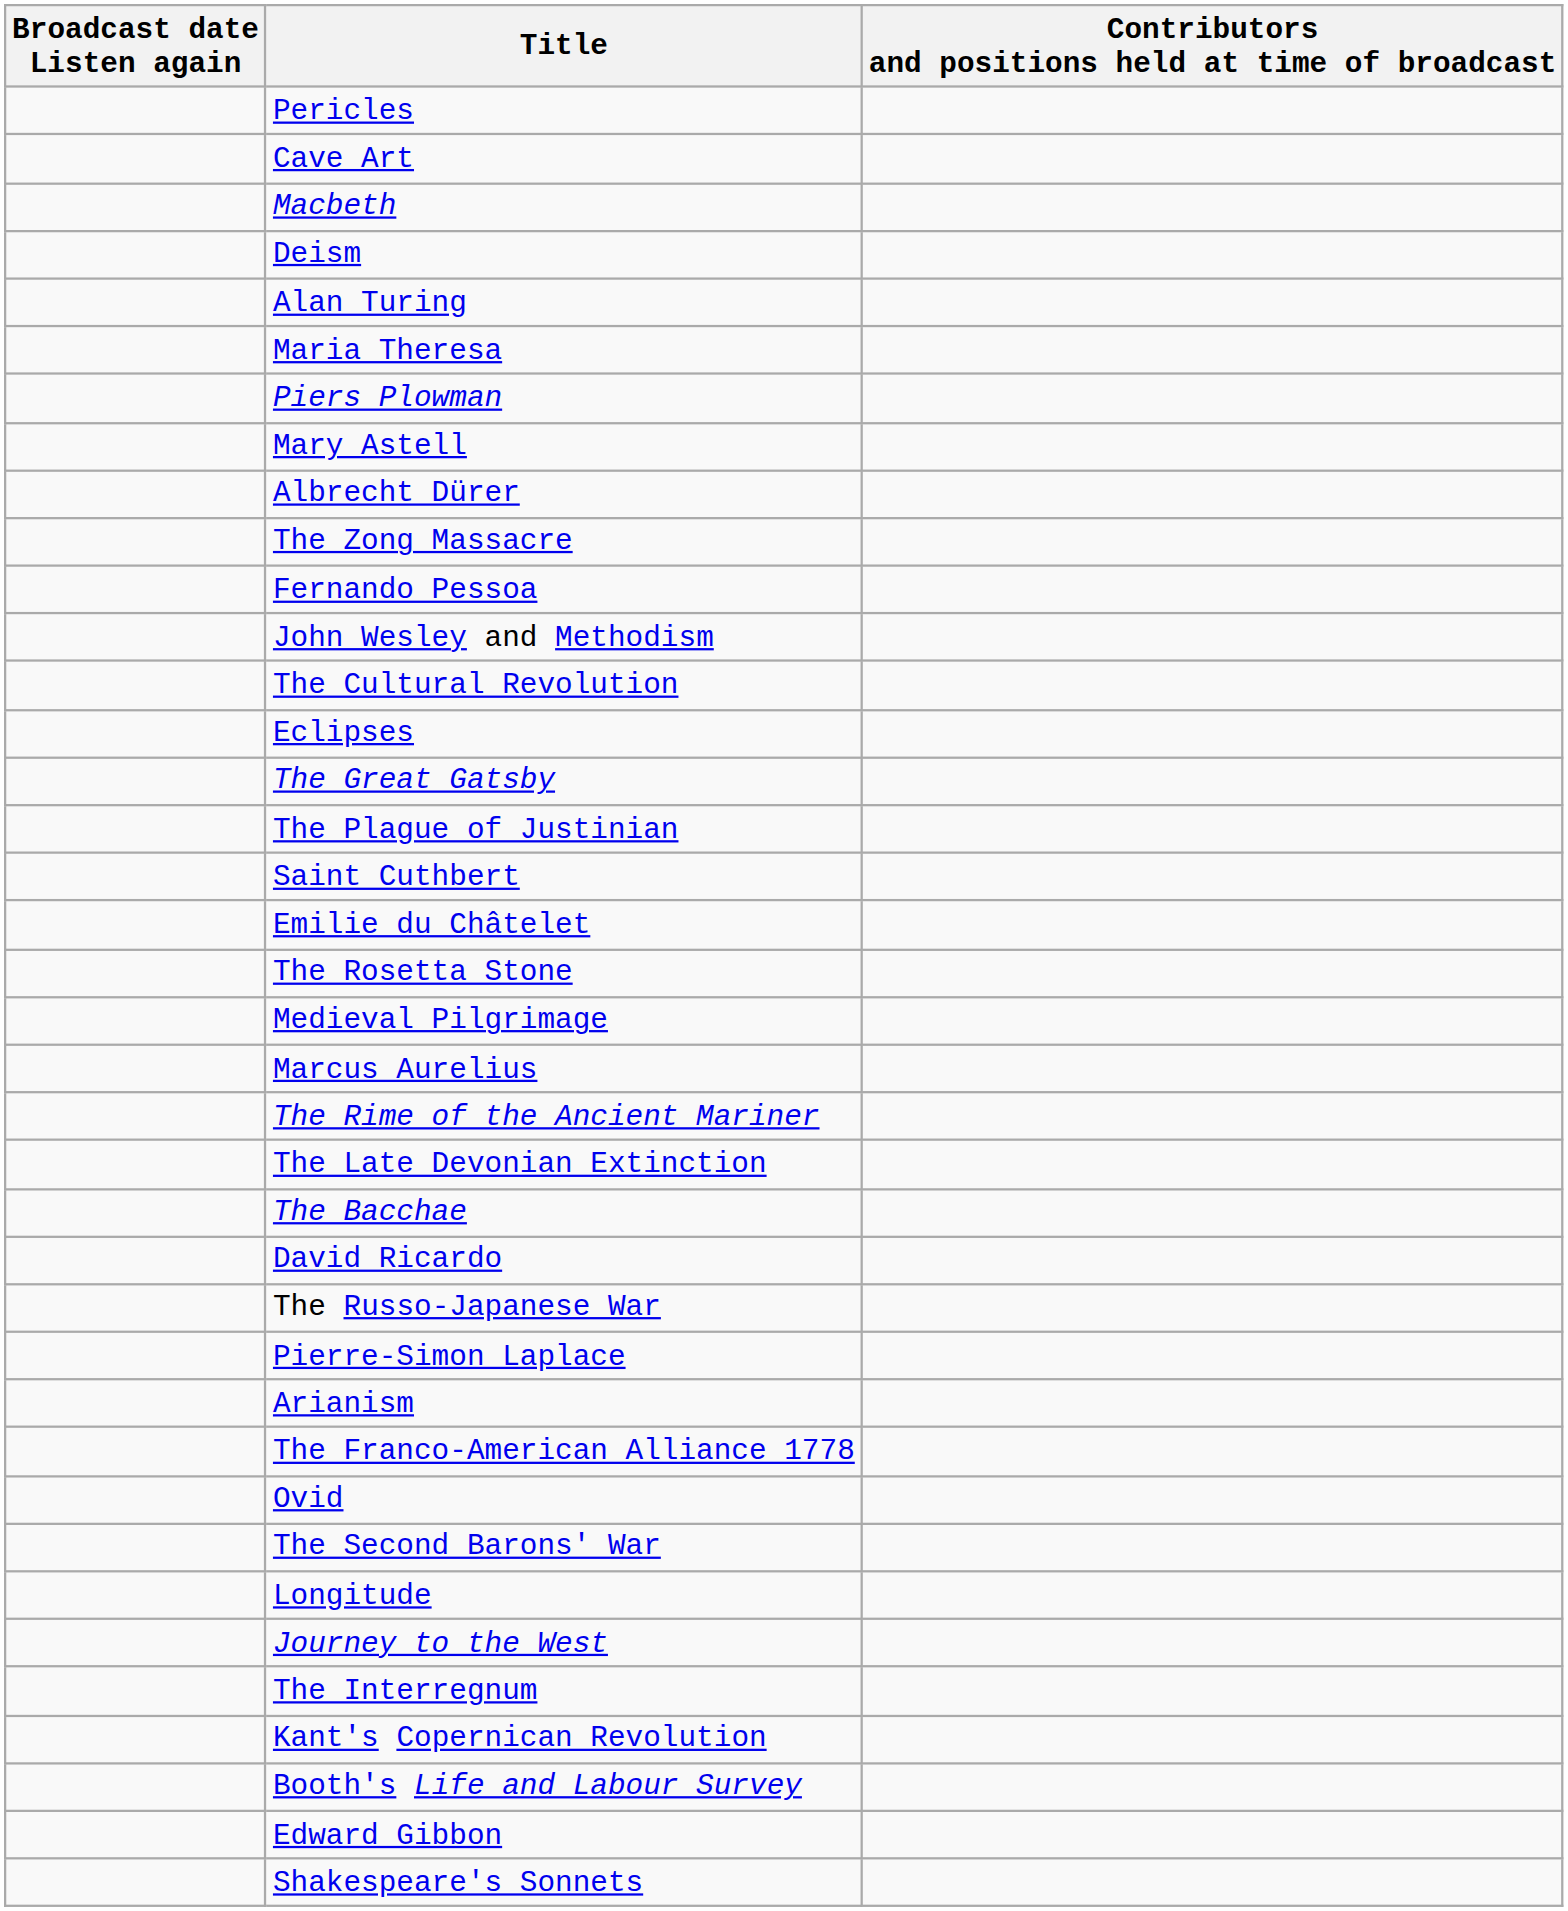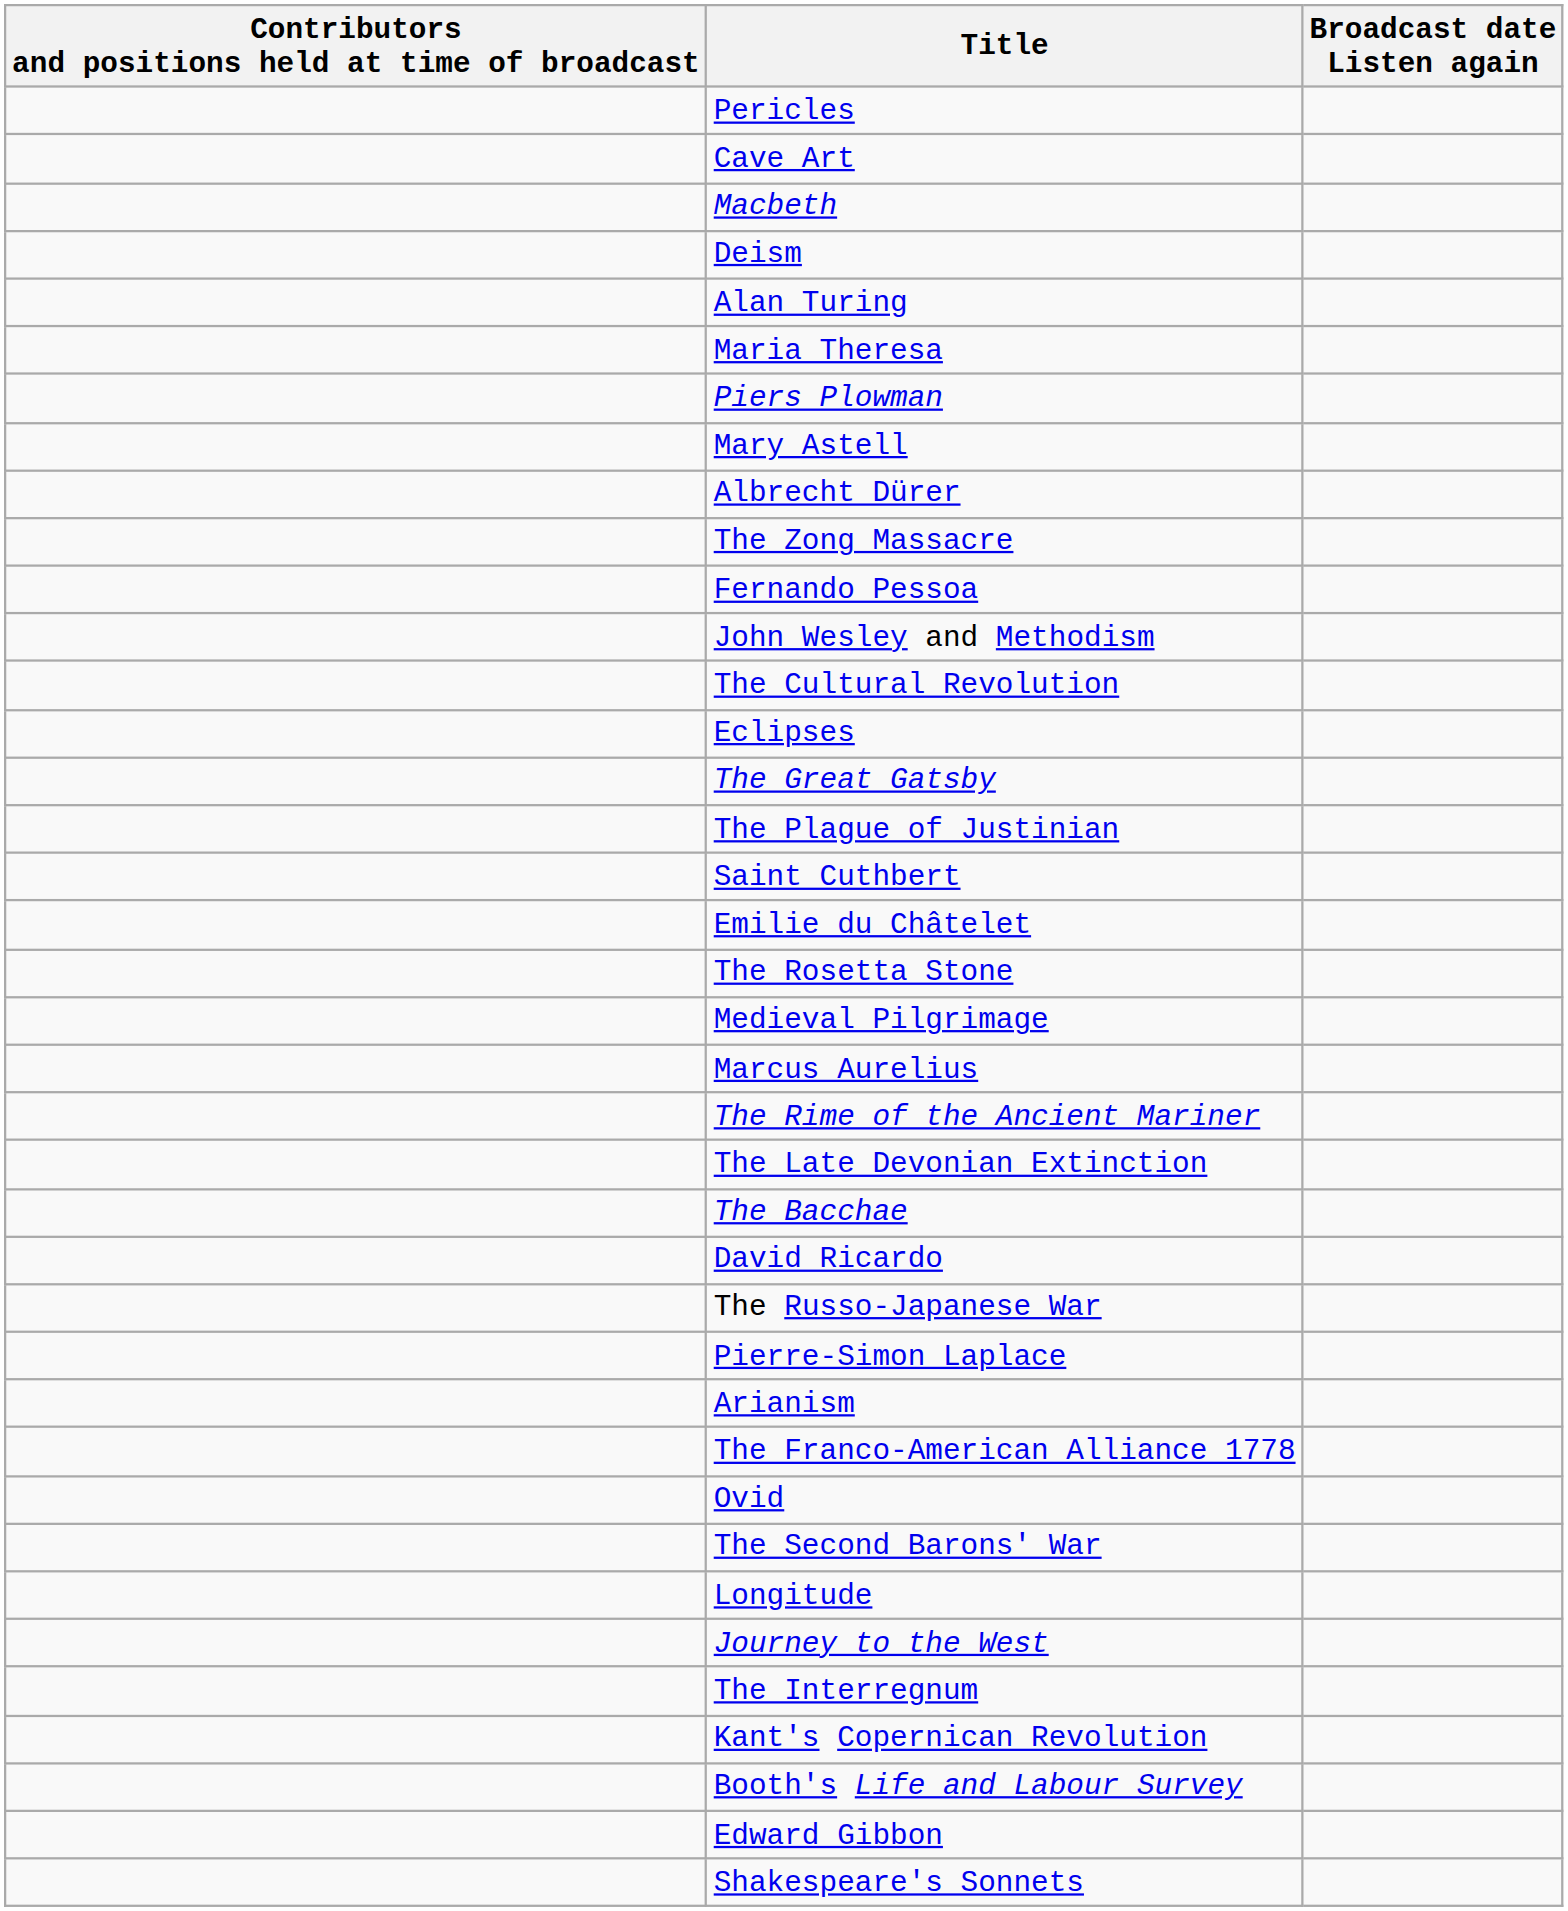 <table class="wikitable">
 <tr>
+<th>Contributors <br> and positions held at time of broadcast</th>
+<th>Title</th>
 <th>Broadcast date <br> Listen again</th>
-<th>Title</th>
-<th>Contributors <br> and positions held at time of broadcast</th>
 </tr>
 <tr>
 <td></td>
 <td><a href='#'>Pericles</a></td>
 <td></td>
 </tr>
 <tr>
 <td></td>
 <td><a href='#'>Cave Art</a></td>
 <td></td>
 </tr>
 <tr>
 <td></td>
 <td><em><a href='#'>Macbeth</a></em></td>
 <td></td>
 </tr>
 <tr>
 <td></td>
 <td><a href='#'>Deism</a></td>
 <td></td>
 </tr>
 <tr>
 <td></td>
 <td><a href='#'>Alan Turing</a></td>
 <td></td>
 </tr>
 <tr>
 <td></td>
 <td><a href='#'>Maria Theresa</a></td>
 <td></td>
 </tr>
 <tr>
 <td></td>
 <td><em><a href='#'>Piers Plowman</a></em></td>
 <td></td>
 </tr>
 <tr>
 <td></td>
 <td><a href='#'>Mary Astell</a></td>
 <td></td>
 </tr>
 <tr>
 <td></td>
 <td><a href='#'>Albrecht Dürer</a></td>
 <td></td>
 </tr>
 <tr>
 <td></td>
 <td><a href='#'>The Zong Massacre</a></td>
 <td></td>
 </tr>
 <tr>
 <td></td>
 <td><a href='#'>Fernando Pessoa</a></td>
 <td></td>
 </tr>
 <tr>
 <td></td>
 <td><a href='#'>John Wesley</a> and <a href='#'>Methodism</a></td>
 <td></td>
 </tr>
 <tr>
 <td></td>
 <td><a href='#'>The Cultural Revolution</a></td>
 <td></td>
 </tr>
 <tr>
 <td></td>
 <td><a href='#'>Eclipses</a></td>
 <td></td>
 </tr>
 <tr>
 <td></td>
 <td><em><a href='#'>The Great Gatsby</a></em></td>
 <td></td>
 </tr>
 <tr>
 <td></td>
 <td><a href='#'>The Plague of Justinian</a></td>
 <td></td>
 </tr>
 <tr>
 <td></td>
 <td><a href='#'>Saint Cuthbert</a></td>
 <td></td>
 </tr>
 <tr>
 <td></td>
 <td><a href='#'>Emilie du Châtelet</a></td>
 <td></td>
 </tr>
 <tr>
 <td></td>
 <td><a href='#'>The Rosetta Stone</a></td>
 <td></td>
 </tr>
 <tr>
 <td></td>
 <td><a href='#'>Medieval Pilgrimage</a></td>
 <td></td>
 </tr>
 <tr>
 <td></td>
 <td><a href='#'>Marcus Aurelius</a></td>
 <td></td>
 </tr>
 <tr>
 <td></td>
 <td><em><a href='#'>The Rime of the Ancient Mariner</a></em></td>
 <td></td>
 </tr>
 <tr>
 <td></td>
 <td><a href='#'>The Late Devonian Extinction</a></td>
 <td></td>
 </tr>
 <tr>
 <td></td>
 <td><em><a href='#'>The Bacchae</a></em></td>
 <td></td>
 </tr>
 <tr>
 <td></td>
 <td><a href='#'>David Ricardo</a></td>
 <td></td>
 </tr>
 <tr>
 <td></td>
 <td>The <a href='#'>Russo-Japanese War</a></td>
 <td></td>
 </tr>
 <tr>
 <td></td>
 <td><a href='#'>Pierre-Simon Laplace</a></td>
 <td></td>
 </tr>
 <tr>
 <td></td>
 <td><a href='#'>Arianism</a></td>
 <td></td>
 </tr>
 <tr>
 <td></td>
 <td><a href='#'>The Franco-American Alliance 1778</a></td>
 <td></td>
 </tr>
 <tr>
 <td></td>
 <td><a href='#'>Ovid</a></td>
 <td></td>
 </tr>
 <tr>
 <td></td>
 <td><a href='#'>The Second Barons' War</a></td>
 <td></td>
 </tr>
 <tr>
 <td></td>
 <td><a href='#'>Longitude</a></td>
 <td></td>
 </tr>
 <tr>
 <td></td>
 <td><em><a href='#'>Journey to the West</a></em></td>
 <td></td>
 </tr>
 <tr>
 <td></td>
 <td><a href='#'>The Interregnum</a></td>
 <td></td>
 </tr>
 <tr>
 <td></td>
 <td><a href='#'>Kant's</a> <a href='#'>Copernican Revolution</a></td>
 <td></td>
 </tr>
 <tr>
 <td></td>
 <td><a href='#'>Booth's</a> <a href='#'><em>Life and Labour Survey</em></a></td>
 <td></td>
 </tr>
 <tr>
 <td></td>
 <td><a href='#'>Edward Gibbon</a></td>
 <td></td>
 </tr>
 <tr>
 <td></td>
 <td><a href='#'>Shakespeare's Sonnets</a></td>
 <td></td>
 </tr>
 </table>
